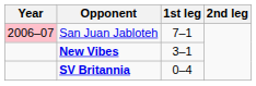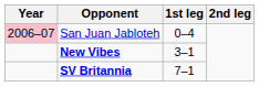 <table class="wikitable">
 <tr>
 <th align=right>Year</th>
 <th>Opponent</th>
 <th>1st leg</th>
 <th>2nd leg</th>
 </tr>
 <tr>
 <td align=right style="background: pink;">2006–07</td>
 <td> <a href='#'>San Juan Jabloteh</a></td>
-<td align=center>7–1</td>
+<td align=center>0–4</td>
 </tr>
 <tr>
 <td align=right></td>
 <td> <strong><a href='#'>New Vibes</a></strong></td>
 <td align=center>3–1</td>
 </tr>
 <tr>
 <td align=right></td>
 <td> <strong><a href='#'>SV Britannia</a></strong></td>
-<td align=center>0–4</td>
+<td align=center>7–1</td>
 </tr>
 </table>
